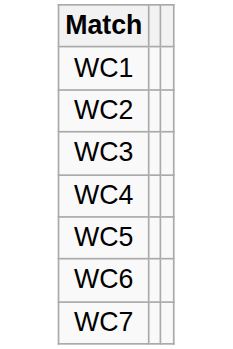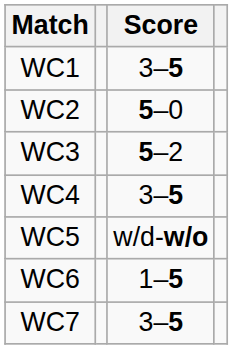 <table class="wikitable" style="font-size: 100%; margin: 1em auto 1em auto;">
 <tr>
 <th>Match</th>
 <th></th>
+<th>Score</th>
 <th></th>
 </tr>
 <tr>
 <td align="center">WC1</td>
 <td></td>
+<td align="center">3–<strong>5</strong></td>
 <td><strong></strong></td>
 </tr>
 <tr>
 <td align="center">WC2</td>
 <td><strong></strong></td>
+<td align="center"><strong>5</strong>–0</td>
 <td></td>
 </tr>
 <tr>
 <td align="center">WC3</td>
 <td><strong></strong></td>
+<td align="center"><strong>5</strong>–2</td>
 <td></td>
 </tr>
 <tr>
 <td align="center">WC4</td>
 <td></td>
+<td align="center">3–<strong>5</strong></td>
 <td><strong></strong></td>
 </tr>
 <tr>
 <td align="center">WC5</td>
 <td></td>
+<td align="center">w/d-<strong>w/o</strong></td>
 <td><strong></strong></td>
 </tr>
 <tr>
 <td align="center">WC6</td>
 <td></td>
+<td align="center">1–<strong>5</strong></td>
 <td><strong></strong></td>
 </tr>
 <tr>
 <td align="center">WC7</td>
 <td></td>
+<td align="center">3–<strong>5</strong></td>
 <td><strong></strong></td>
 </tr>
 </table>
